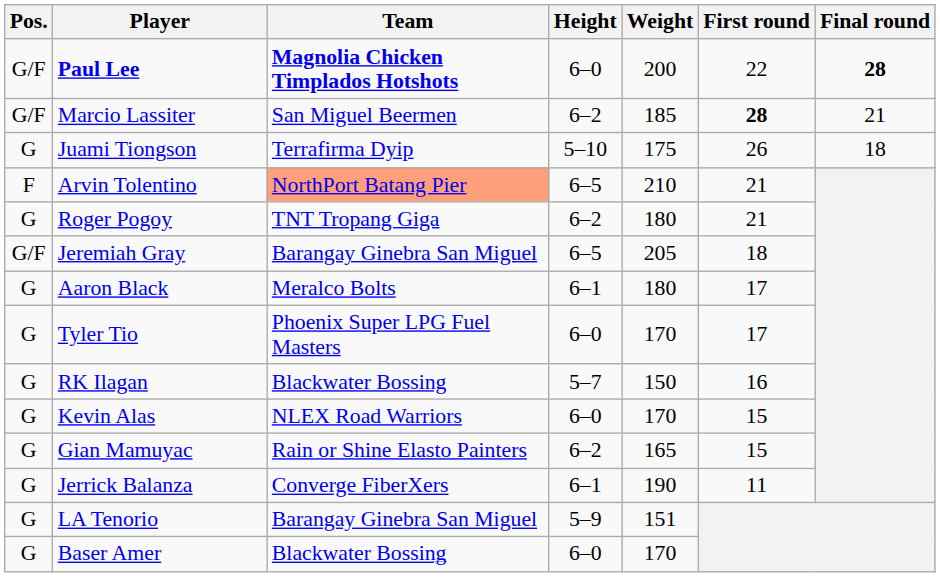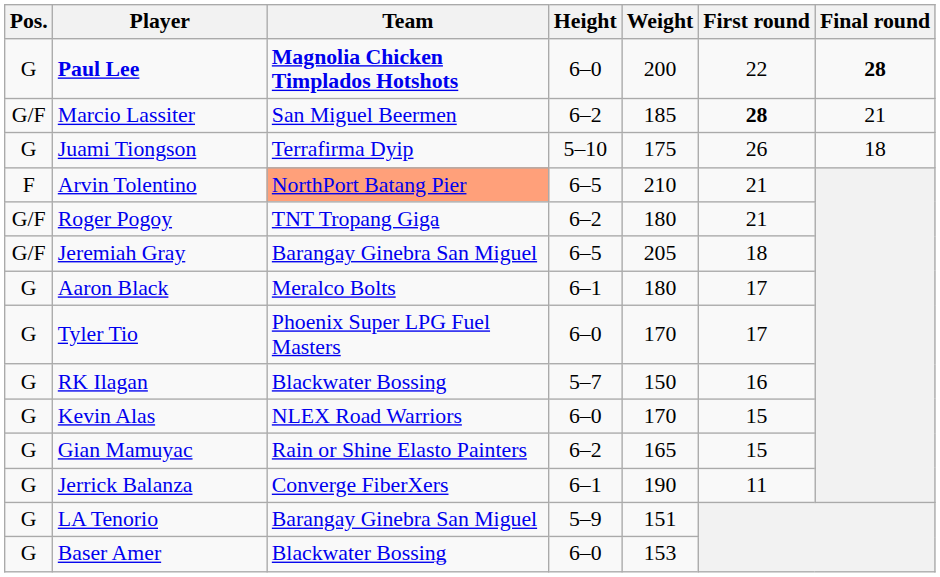 <table class="wikitable" style="text-align:center;">
 <tr>
 <th>Pos.</th>
 <th style="width:150px;">Player</th>
 <th width="200px">Team</th>
 <th>Height</th>
 <th>Weight</th>
 <th>First round</th>
 <th>Final round</th>
 </tr>
 <tr>
-<td>G/F</td>
+<td>G</td>
 <td align=left><strong><a href='#'>Paul Lee</a></strong></td>
 <td align=left><strong><a href='#'>Magnolia Chicken Timplados Hotshots</a></strong></td>
 <td>6–0</td>
 <td>200</td>
 <td>22</td>
 <td><strong>28</strong></td>
 </tr>
 <tr>
 <td>G/F</td>
 <td align=left><a href='#'>Marcio Lassiter</a></td>
 <td align=left><a href='#'>San Miguel Beermen</a></td>
 <td>6–2</td>
 <td>185</td>
 <td><strong>28</strong></td>
 <td>21</td>
 </tr>
 <tr>
 <td>G</td>
 <td align=left><a href='#'>Juami Tiongson</a></td>
 <td align=left><a href='#'>Terrafirma Dyip</a></td>
 <td>5–10</td>
 <td>175</td>
 <td>26</td>
 <td>18</td>
 </tr>
 <tr>
 <td>F</td>
 <td align=left><a href='#'>Arvin Tolentino</a></td>
 <td align=left style="background: lightsalmon;"><a href='#'>NorthPort Batang Pier</a></td>
 <td>6–5</td>
 <td>210</td>
 <td>21</td>
 <th rowspan="9" style="text-align:center;"></th>
 </tr>
 <tr>
-<td>G</td>
+<td>G/F</td>
 <td align=left><a href='#'>Roger Pogoy</a></td>
 <td align=left><a href='#'>TNT Tropang Giga</a></td>
 <td>6–2</td>
 <td>180</td>
 <td>21</td>
 </tr>
 <tr>
 <td>G/F</td>
 <td align=left><a href='#'>Jeremiah Gray</a></td>
 <td align=left><a href='#'>Barangay Ginebra San Miguel</a></td>
 <td>6–5</td>
 <td>205</td>
 <td>18</td>
 </tr>
 <tr>
 <td>G</td>
 <td align=left><a href='#'>Aaron Black</a></td>
 <td align=left><a href='#'>Meralco Bolts</a></td>
 <td>6–1</td>
 <td>180</td>
 <td>17</td>
 </tr>
 <tr>
 <td>G</td>
 <td align=left><a href='#'>Tyler Tio</a></td>
 <td align="left"><a href='#'>Phoenix Super LPG Fuel Masters</a></td>
 <td>6–0</td>
 <td>170</td>
 <td>17</td>
 </tr>
 <tr>
 <td>G</td>
 <td align=left><a href='#'>RK Ilagan</a></td>
 <td align=left><a href='#'>Blackwater Bossing</a></td>
 <td>5–7</td>
 <td>150</td>
 <td>16</td>
 </tr>
 <tr>
 <td>G</td>
 <td align=left><a href='#'>Kevin Alas</a></td>
 <td align=left><a href='#'>NLEX Road Warriors</a></td>
 <td>6–0</td>
 <td>170</td>
 <td>15</td>
 </tr>
 <tr>
 <td>G</td>
 <td align=left><a href='#'>Gian Mamuyac</a></td>
 <td align=left><a href='#'>Rain or Shine Elasto Painters</a></td>
 <td>6–2</td>
 <td>165</td>
 <td>15</td>
 </tr>
 <tr>
 <td>G</td>
 <td align=left><a href='#'>Jerrick Balanza</a></td>
 <td align="left"><a href='#'>Converge FiberXers</a></td>
 <td>6–1</td>
 <td>190</td>
 <td>11</td>
 </tr>
 <tr>
 <td>G</td>
 <td align=left><a href='#'>LA Tenorio</a></td>
 <td align=left><a href='#'>Barangay Ginebra San Miguel</a></td>
 <td>5–9</td>
 <td>151</td>
 <th colspan=2 rowspan=2 align=center></th>
 </tr>
 <tr>
 <td>G</td>
 <td align=left><a href='#'>Baser Amer</a></td>
 <td align=left><a href='#'>Blackwater Bossing</a></td>
 <td>6–0</td>
-<td>170</td>
+<td>153</td>
 </tr>
 </table>
